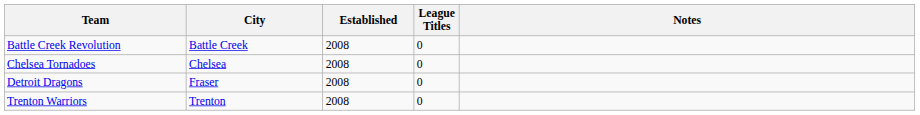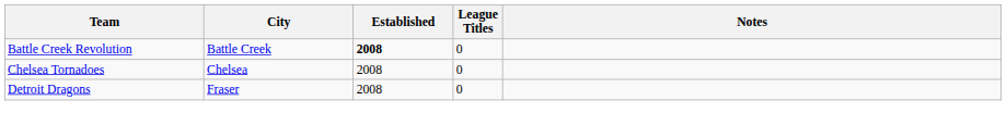 <table class="wikitable">
 <tr>
 <th bgcolor="#DDDDFF" width="20%">Team</th>
 <th bgcolor="#DDDDFF" width="15%">City</th>
 <th bgcolor="#DDDDFF" width="10%">Established</th>
 <th bgcolor="#DDDDFF" width="5%">League Titles</th>
 <th bgcolor="#DDDDFF" width="50%">Notes</th>
 </tr>
 <tr>
 <td><a href='#'>Battle Creek Revolution</a></td>
 <td><a href='#'>Battle Creek</a></td>
-<td>2008</td>
+<td><strong>2008</strong></td>
 <td>0</td>
 <td></td>
 </tr>
 <tr>
 <td><a href='#'>Chelsea Tornadoes</a></td>
 <td><a href='#'>Chelsea</a></td>
 <td>2008</td>
 <td>0</td>
 <td></td>
 </tr>
 <tr>
 <td><a href='#'>Detroit Dragons</a></td>
 <td><a href='#'>Fraser</a></td>
 <td>2008</td>
 <td>0</td>
 <td></td>
 </tr>
-<tr>
-<td><a href='#'>Trenton Warriors</a></td>
-<td><a href='#'>Trenton</a></td>
-<td>2008</td>
-<td>0</td>
-<td></td>
-</tr>
 </table>
